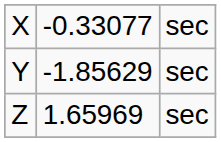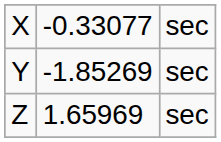 <table class="wikitable">
 <tr>
 <td>X</td>
 <td>-0.33077</td>
 <td>sec</td>
 </tr>
 <tr>
 <td>Y</td>
-<td>-1.85629</td>
+<td>-1.85269</td>
 <td>sec</td>
 </tr>
 <tr>
 <td>Z</td>
 <td>1.65969</td>
 <td>sec</td>
 </tr>
 </table>
